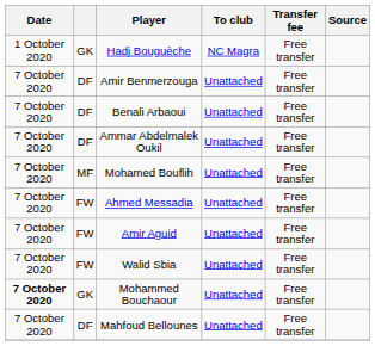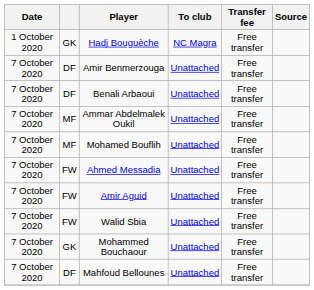 <table class="wikitable sortable" style="width:70%; text-align:center; font-size:85%; text-align:centre;">
 <tr>
 <th>Date</th>
 <th></th>
 <th>Player</th>
 <th>To club</th>
 <th>Transfer fee</th>
 <th>Source</th>
 </tr>
 <tr>
 <td>1 October 2020</td>
 <td>GK</td>
 <td> <a href='#'>Hadj Bouguèche</a></td>
 <td><a href='#'>NC Magra</a></td>
 <td>Free transfer</td>
 <td></td>
 </tr>
 <tr>
 <td>7 October 2020</td>
 <td>DF</td>
 <td> Amir Benmerzouga</td>
 <td><a href='#'>Unattached</a></td>
 <td>Free transfer</td>
 <td></td>
 </tr>
 <tr>
 <td>7 October 2020</td>
 <td>DF</td>
 <td> Benali Arbaoui</td>
 <td><a href='#'>Unattached</a></td>
 <td>Free transfer</td>
 <td></td>
 </tr>
 <tr>
 <td>7 October 2020</td>
-<td>DF</td>
+<td>MF</td>
 <td> Ammar Abdelmalek Oukil</td>
 <td><a href='#'>Unattached</a></td>
 <td>Free transfer</td>
 <td></td>
 </tr>
 <tr>
 <td>7 October 2020</td>
 <td>MF</td>
 <td> Mohamed Bouflih</td>
 <td><a href='#'>Unattached</a></td>
 <td>Free transfer</td>
 <td></td>
 </tr>
 <tr>
 <td>7 October 2020</td>
 <td>FW</td>
 <td> <a href='#'>Ahmed Messadia</a></td>
 <td><a href='#'>Unattached</a></td>
 <td>Free transfer</td>
 <td></td>
 </tr>
 <tr>
 <td>7 October 2020</td>
 <td>FW</td>
 <td> <a href='#'>Amir Aguid</a></td>
 <td><a href='#'>Unattached</a></td>
 <td>Free transfer</td>
 <td></td>
 </tr>
 <tr>
 <td>7 October 2020</td>
 <td>FW</td>
 <td> Walid Sbia</td>
 <td><a href='#'>Unattached</a></td>
 <td>Free transfer</td>
 <td></td>
 </tr>
 <tr>
-<td><strong>7 October 2020</strong></td>
+<td>7 October 2020</td>
 <td>GK</td>
 <td> Mohammed Bouchaour</td>
 <td><a href='#'>Unattached</a></td>
 <td>Free transfer</td>
 <td></td>
 </tr>
 <tr>
 <td>7 October 2020</td>
 <td>DF</td>
 <td> Mahfoud Bellounes</td>
 <td><a href='#'>Unattached</a></td>
 <td>Free transfer</td>
 <td></td>
 </tr>
 <tr>
 </tr>
 </table>
